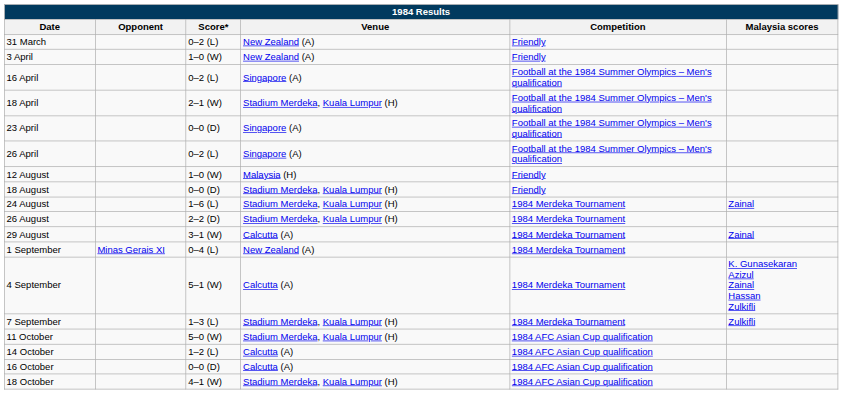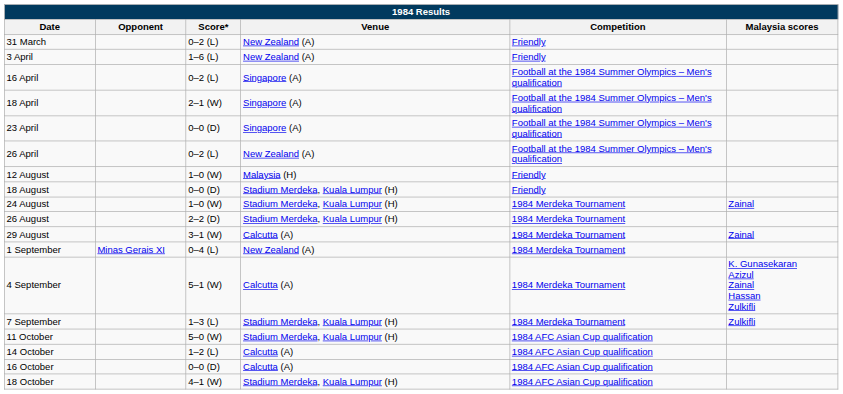 <table class="wikitable" width=100% style="text-align:left;font-size:90%;">
 <tr>
 <th colspan=9 style="background: #013A5E; color: #FFFFFF;">1984 Results</th>
 </tr>
 <tr>
 <th width=80>Date</th>
 <th width=80>Opponent</th>
 <th width=20>Score*</th>
 <th width=250>Venue</th>
 <th width=200>Competition</th>
 <th width=100>Malaysia scores</th>
 </tr>
 <tr>
 <td>31 March</td>
 <td></td>
 <td>0–2 (L)</td>
 <td><a href='#'>New Zealand</a> (A)</td>
 <td><a href='#'>Friendly</a></td>
 <td></td>
 </tr>
 <tr>
 <td>3 April</td>
 <td></td>
-<td>1–0 (W)</td>
+<td>1–6 (L)</td>
 <td><a href='#'>New Zealand</a> (A)</td>
 <td><a href='#'>Friendly</a></td>
 <td></td>
 </tr>
 <tr>
 <td>16 April</td>
 <td></td>
 <td>0–2 (L)</td>
 <td><a href='#'>Singapore</a> (A)</td>
 <td><a href='#'>Football at the 1984 Summer Olympics – Men's qualification</a></td>
 <td></td>
 </tr>
 <tr>
 <td>18 April</td>
 <td></td>
 <td>2–1 (W)</td>
-<td><a href='#'>Stadium Merdeka</a>, <a href='#'>Kuala Lumpur</a> (H)</td>
+<td><a href='#'>Singapore</a> (A)</td>
 <td><a href='#'>Football at the 1984 Summer Olympics – Men's qualification</a></td>
 <td></td>
 </tr>
 <tr>
 <td>23 April</td>
 <td></td>
 <td>0–0 (D)</td>
 <td><a href='#'>Singapore</a> (A)</td>
 <td><a href='#'>Football at the 1984 Summer Olympics – Men's qualification</a></td>
 <td></td>
 </tr>
 <tr>
 <td>26 April</td>
 <td></td>
 <td>0–2 (L)</td>
-<td><a href='#'>Singapore</a> (A)</td>
+<td><a href='#'>New Zealand</a> (A)</td>
 <td><a href='#'>Football at the 1984 Summer Olympics – Men's qualification</a></td>
 <td></td>
 </tr>
 <tr>
 <td>12 August</td>
 <td></td>
 <td>1–0 (W)</td>
 <td><a href='#'>Malaysia</a> (H)</td>
 <td><a href='#'>Friendly</a></td>
 <td></td>
 </tr>
 <tr>
 <td>18 August</td>
 <td></td>
 <td>0–0 (D)</td>
 <td><a href='#'>Stadium Merdeka</a>, <a href='#'>Kuala Lumpur</a> (H)</td>
 <td><a href='#'>Friendly</a></td>
 <td></td>
 </tr>
 <tr>
 <td>24 August</td>
 <td></td>
-<td>1–6 (L)</td>
+<td>1–0 (W)</td>
 <td><a href='#'>Stadium Merdeka</a>, <a href='#'>Kuala Lumpur</a> (H)</td>
 <td><a href='#'>1984 Merdeka Tournament</a></td>
 <td><a href='#'>Zainal</a> </td>
 </tr>
 <tr>
 <td>26 August</td>
 <td></td>
 <td>2–2 (D)</td>
 <td><a href='#'>Stadium Merdeka</a>, <a href='#'>Kuala Lumpur</a> (H)</td>
 <td><a href='#'>1984 Merdeka Tournament</a></td>
 <td></td>
 </tr>
 <tr>
 <td>29 August</td>
 <td></td>
 <td>3–1 (W)</td>
 <td><a href='#'>Calcutta</a> (A)</td>
 <td><a href='#'>1984 Merdeka Tournament</a></td>
 <td><a href='#'>Zainal</a> </td>
 </tr>
 <tr>
 <td>1 September</td>
 <td> <a href='#'>Minas Gerais XI</a></td>
 <td>0–4 (L)</td>
 <td><a href='#'>New Zealand</a> (A)</td>
 <td><a href='#'>1984 Merdeka Tournament</a></td>
 <td></td>
 </tr>
 <tr>
 <td>4 September</td>
 <td></td>
 <td>5–1 (W)</td>
 <td><a href='#'>Calcutta</a> (A)</td>
 <td><a href='#'>1984 Merdeka Tournament</a></td>
 <td><a href='#'>K. Gunasekaran</a> <br><a href='#'>Azizul</a> <br><a href='#'>Zainal</a> <br><a href='#'>Hassan</a> <br><a href='#'>Zulkifli</a> </td>
 </tr>
 <tr>
 <td>7 September</td>
 <td></td>
 <td>1–3 (L)</td>
 <td><a href='#'>Stadium Merdeka</a>, <a href='#'>Kuala Lumpur</a> (H)</td>
 <td><a href='#'>1984 Merdeka Tournament</a></td>
 <td><a href='#'>Zulkifli</a> </td>
 </tr>
 <tr>
 <td>11 October</td>
 <td></td>
 <td>5–0 (W)</td>
 <td><a href='#'>Stadium Merdeka</a>, <a href='#'>Kuala Lumpur</a> (H)</td>
 <td><a href='#'>1984 AFC Asian Cup qualification</a></td>
 <td></td>
 </tr>
 <tr>
 <td>14 October</td>
 <td></td>
 <td>1–2 (L)</td>
 <td><a href='#'>Calcutta</a> (A)</td>
 <td><a href='#'>1984 AFC Asian Cup qualification</a></td>
 <td></td>
 </tr>
 <tr>
 <td>16 October</td>
 <td></td>
 <td>0–0 (D)</td>
 <td><a href='#'>Calcutta</a> (A)</td>
 <td><a href='#'>1984 AFC Asian Cup qualification</a></td>
 <td></td>
 </tr>
 <tr>
 <td>18 October</td>
 <td></td>
 <td>4–1 (W)</td>
 <td><a href='#'>Stadium Merdeka</a>, <a href='#'>Kuala Lumpur</a> (H)</td>
 <td><a href='#'>1984 AFC Asian Cup qualification</a></td>
 <td></td>
 </tr>
 </table>
